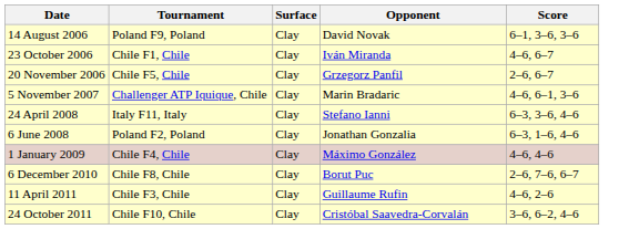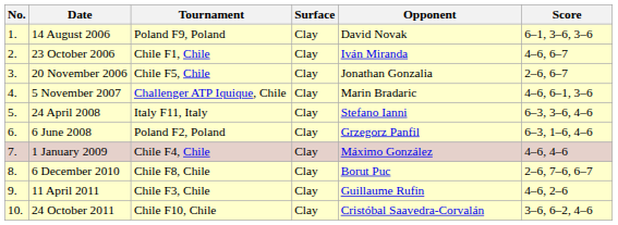 <table class="wikitable">
 <tr>
+<th width=20>No.</th>
 <th width=125>Date</th>
 <th width=200>Tournament</th>
 <th width=50>Surface</th>
 <th width=230>Opponent</th>
 <th width=110>Score</th>
 </tr>
 <tr bgcolor="#ffffcc">
+<td>1.</td>
 <td>14 August 2006</td>
 <td>Poland F9, Poland</td>
 <td>Clay</td>
 <td> David Novak</td>
 <td>6–1, 3–6, 3–6</td>
 </tr>
 <tr bgcolor="#ffffcc">
+<td>2.</td>
 <td>23 October 2006</td>
 <td>Chile F1, <a href='#'>Chile</a></td>
 <td>Clay</td>
 <td> <a href='#'>Iván Miranda</a></td>
 <td>4–6, 6–7</td>
 </tr>
 <tr bgcolor="#ffffcc">
+<td>3.</td>
 <td>20 November 2006</td>
 <td>Chile F5, <a href='#'>Chile</a></td>
 <td>Clay</td>
-<td> <a href='#'>Grzegorz Panfil</a></td>
+<td> Jonathan Gonzalia</td>
 <td>2–6, 6–7</td>
 </tr>
 <tr bgcolor="#ffffcc">
+<td>4.</td>
 <td>5 November 2007</td>
 <td><a href='#'>Challenger ATP Iquique</a>, Chile</td>
 <td>Clay</td>
 <td> Marin Bradaric</td>
 <td>4–6, 6–1, 3–6</td>
 </tr>
 <tr bgcolor="#ffffcc">
+<td>5.</td>
 <td>24 April 2008</td>
 <td>Italy F11, Italy</td>
 <td>Clay</td>
 <td> <a href='#'>Stefano Ianni</a></td>
 <td>6–3, 3–6, 4–6</td>
 </tr>
 <tr bgcolor="#ffffcc">
+<td>6.</td>
 <td>6 June 2008</td>
 <td>Poland F2, Poland</td>
 <td>Clay</td>
-<td> Jonathan Gonzalia</td>
+<td> <a href='#'>Grzegorz Panfil</a></td>
 <td>6–3, 1–6, 4–6</td>
 </tr>
 <tr bgcolor="#e5d1cb">
+<td>7.</td>
 <td>1 January 2009</td>
 <td>Chile F4, <a href='#'>Chile</a></td>
 <td>Clay</td>
 <td> <a href='#'>Máximo González</a></td>
 <td>4–6, 4–6</td>
 </tr>
 <tr bgcolor="#ffffcc">
+<td>8.</td>
 <td>6 December 2010</td>
 <td>Chile F8, Chile</td>
 <td>Clay</td>
 <td> <a href='#'>Borut Puc</a></td>
 <td>2–6, 7–6, 6–7</td>
 </tr>
 <tr bgcolor="#ffffcc">
+<td>9.</td>
 <td>11 April 2011</td>
 <td>Chile F3, Chile</td>
 <td>Clay</td>
 <td> <a href='#'>Guillaume Rufin</a></td>
 <td>4–6, 2–6</td>
 </tr>
 <tr bgcolor="#ffffcc">
+<td>10.</td>
 <td>24 October 2011</td>
 <td>Chile F10, Chile</td>
 <td>Clay</td>
 <td> <a href='#'>Cristóbal Saavedra-Corvalán</a></td>
 <td>3–6, 6–2, 4–6</td>
 </tr>
 </table>
